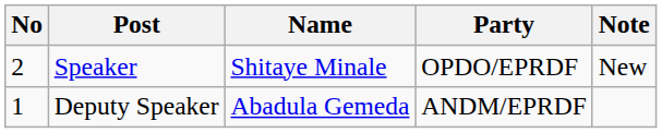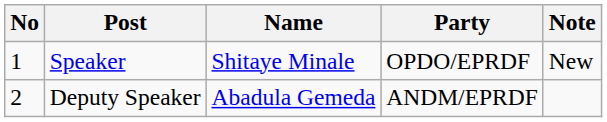 <table class="wikitable">
 <tr>
 <th>No</th>
 <th>Post</th>
 <th>Name</th>
 <th>Party</th>
 <th>Note</th>
 </tr>
 <tr>
-<td>2</td>
+<td>1</td>
 <td><a href='#'>Speaker</a></td>
 <td><a href='#'>Shitaye Minale</a></td>
 <td>OPDO/EPRDF</td>
 <td>New</td>
 </tr>
 <tr>
-<td>1</td>
+<td>2</td>
 <td>Deputy Speaker</td>
 <td><a href='#'>Abadula Gemeda</a></td>
 <td>ANDM/EPRDF</td>
 <td></td>
 </tr>
 </table>
